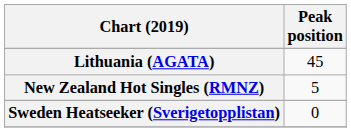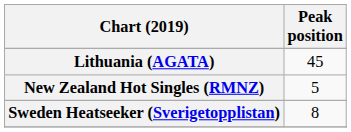 <table class="wikitable sortable plainrowheaders" style="text-align:center">
 <tr>
 <th scope="col">Chart (2019)</th>
 <th scope="col">Peak<br>position</th>
 </tr>
 <tr>
 </tr>
 <tr>
 </tr>
 <tr>
 </tr>
 <tr>
 </tr>
 <tr>
 </tr>
 <tr>
 <th scope="row">Lithuania (<a href='#'>AGATA</a>)</th>
 <td>45</td>
 </tr>
 <tr>
 <th scope="row">New Zealand Hot Singles (<a href='#'>RMNZ</a>)</th>
 <td>5</td>
 </tr>
 <tr>
 </tr>
 <tr>
 <th scope="row">Sweden Heatseeker (<a href='#'>Sverigetopplistan</a>)</th>
-<td>0</td>
+<td>8</td>
 </tr>
 <tr>
 </tr>
 <tr>
 </tr>
 <tr>
 </tr>
 </table>
